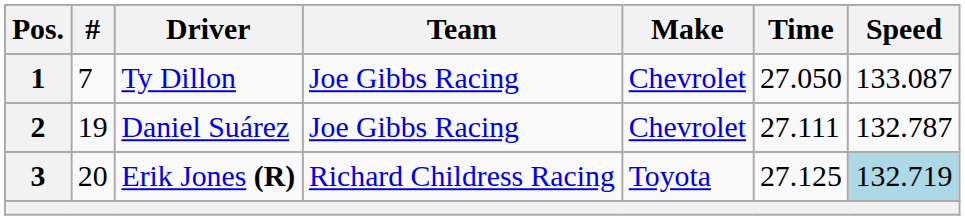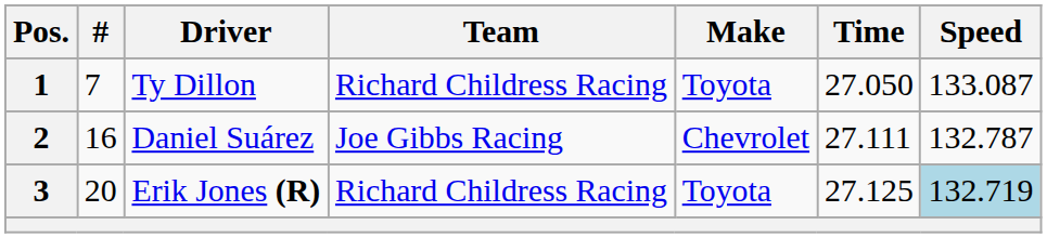 <table class="wikitable" style="font-size: 95%;">
 <tr>
 <th>Pos.</th>
 <th>#</th>
 <th>Driver</th>
 <th>Team</th>
 <th>Make</th>
 <th>Time</th>
 <th>Speed</th>
 </tr>
 <tr>
 <th>1</th>
 <td>7</td>
 <td><a href='#'>Ty Dillon</a></td>
-<td><a href='#'>Joe Gibbs Racing</a></td>
-<td><a href='#'>Chevrolet</a></td>
+<td><a href='#'>Richard Childress Racing</a></td>
+<td><a href='#'>Toyota</a></td>
 <td>27.050</td>
 <td>133.087</td>
 </tr>
 <tr>
 <th>2</th>
-<td>19</td>
+<td>16</td>
 <td><a href='#'>Daniel Suárez</a></td>
 <td><a href='#'>Joe Gibbs Racing</a></td>
 <td><a href='#'>Chevrolet</a></td>
 <td>27.111</td>
 <td>132.787</td>
 </tr>
 <tr>
 <th>3</th>
 <td>20</td>
 <td><a href='#'>Erik Jones</a> <strong>(R)</strong></td>
 <td><a href='#'>Richard Childress Racing</a></td>
 <td><a href='#'>Toyota</a></td>
 <td>27.125</td>
 <td style="background: lightblue;">132.719</td>
 </tr>
 <tr>
 <th colspan="7"></th>
 </tr>
 </table>
